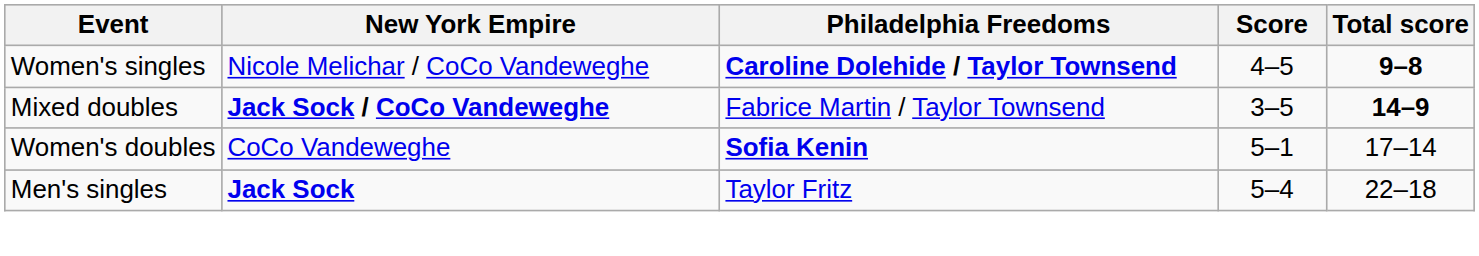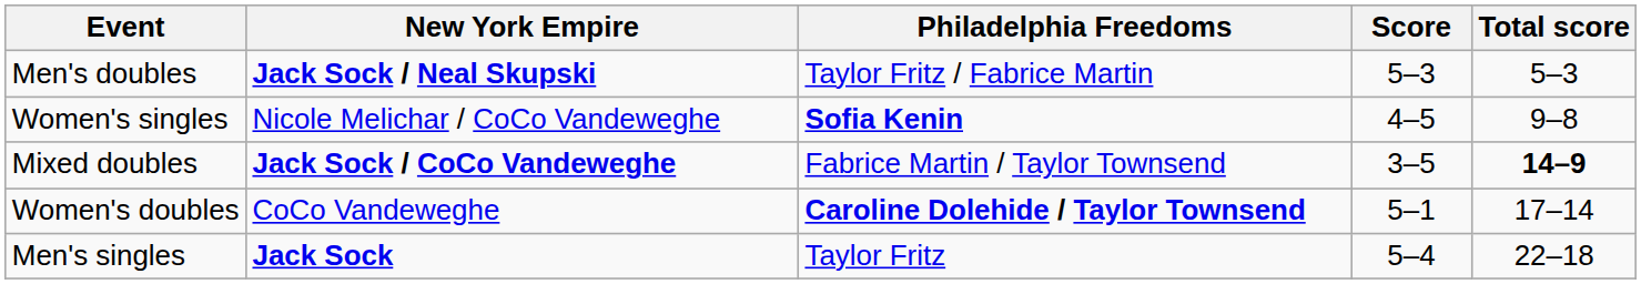 <table class="wikitable nowrap">
 <tr>
 <th>Event</th>
 <th width=300>New York Empire</th>
 <th width=300>Philadelphia Freedoms</th>
 <th width=60>Score</th>
 <th>Total score</th>
 </tr>
 <tr>
+<td>Men's doubles</td>
+<td><strong><a href='#'>Jack Sock</a> / <a href='#'>Neal Skupski</a></strong></td>
+<td><a href='#'>Taylor Fritz</a> / <a href='#'>Fabrice Martin</a></td>
+<td align="center">5–3</td>
+<td align="center">5–3</td>
+</tr>
+<tr>
 <td>Women's singles</td>
 <td><a href='#'>Nicole Melichar</a> / <a href='#'>CoCo Vandeweghe</a></td>
-<td><strong><a href='#'>Caroline Dolehide</a> / <a href='#'>Taylor Townsend</a></strong></td>
+<td><strong><a href='#'>Sofia Kenin</a></strong></td>
 <td align="center">4–5</td>
-<td align="center"><strong>9–8</strong></td>
+<td align="center">9–8</td>
 </tr>
 <tr>
 <td>Mixed doubles</td>
 <td><strong><a href='#'>Jack Sock</a> / <a href='#'>CoCo Vandeweghe</a></strong></td>
 <td><a href='#'>Fabrice Martin</a>  / <a href='#'>Taylor Townsend</a></td>
 <td align="center">3–5</td>
 <td align="center"><strong>14–9</strong></td>
 </tr>
 <tr>
 <td>Women's doubles</td>
 <td><a href='#'>CoCo Vandeweghe</a></td>
-<td><strong><a href='#'>Sofia Kenin</a></strong></td>
+<td><strong><a href='#'>Caroline Dolehide</a> / <a href='#'>Taylor Townsend</a></strong></td>
 <td align="center">5–1</td>
 <td align="center">17–14</td>
 </tr>
 <tr>
 <td>Men's singles</td>
 <td><strong><a href='#'>Jack Sock</a></strong></td>
 <td><a href='#'>Taylor Fritz</a></td>
 <td align="center">5–4</td>
 <td align="center">22–18</td>
 </tr>
 </table>
